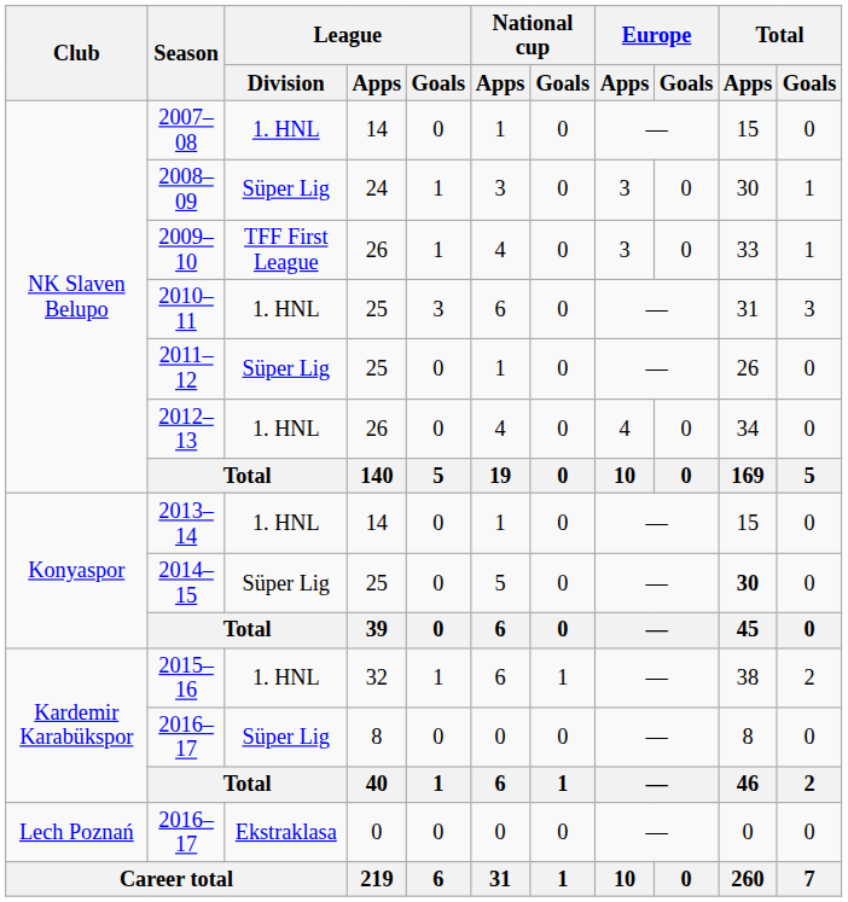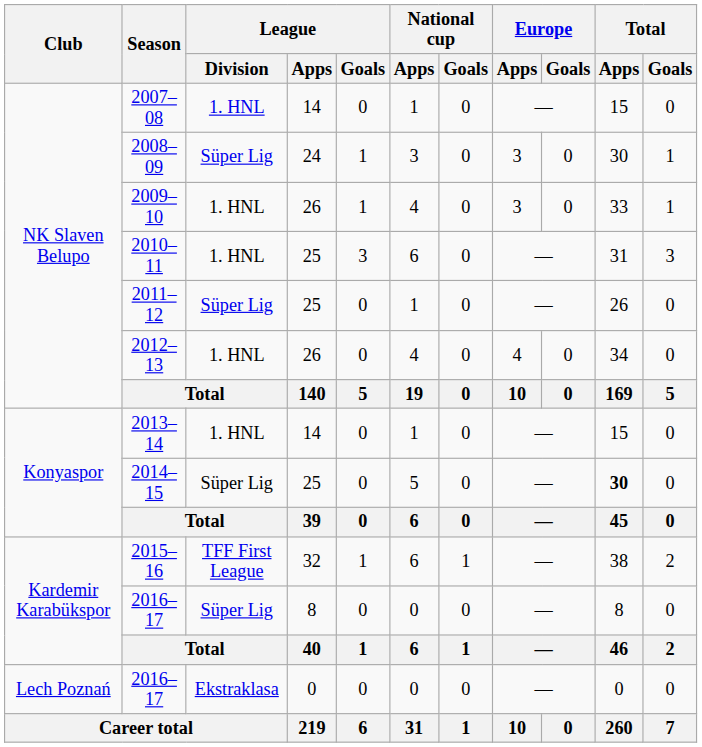 <table class="wikitable" style="text-align: center;">
 <tr>
 <th rowspan="2">Club</th>
 <th rowspan="2">Season</th>
 <th colspan="3">League</th>
 <th colspan="2">National cup</th>
 <th colspan="2"><a href='#'>Europe</a></th>
 <th colspan="2">Total</th>
 </tr>
 <tr>
 <th>Division</th>
 <th>Apps</th>
 <th>Goals</th>
 <th>Apps</th>
 <th>Goals</th>
 <th>Apps</th>
 <th>Goals</th>
 <th>Apps</th>
 <th>Goals</th>
 </tr>
 <tr>
 <td rowspan="7"><a href='#'>NK Slaven Belupo</a></td>
 <td><a href='#'>2007–08</a></td>
 <td><a href='#'>1. HNL</a></td>
 <td>14</td>
 <td>0</td>
 <td>1</td>
 <td>0</td>
 <td colspan="2">—</td>
 <td>15</td>
 <td>0</td>
 </tr>
 <tr>
 <td><a href='#'>2008–09</a></td>
 <td><a href='#'>Süper Lig</a></td>
 <td>24</td>
 <td>1</td>
 <td>3</td>
 <td>0</td>
 <td>3</td>
 <td>0</td>
 <td>30</td>
 <td>1</td>
 </tr>
 <tr>
 <td><a href='#'>2009–10</a></td>
-<td><a href='#'>TFF First League</a></td>
+<td>1. HNL</td>
 <td>26</td>
 <td>1</td>
 <td>4</td>
 <td>0</td>
 <td>3</td>
 <td>0</td>
 <td>33</td>
 <td>1</td>
 </tr>
 <tr>
 <td><a href='#'>2010–11</a></td>
 <td>1. HNL</td>
 <td>25</td>
 <td>3</td>
 <td>6</td>
 <td>0</td>
 <td colspan="2">—</td>
 <td>31</td>
 <td>3</td>
 </tr>
 <tr>
 <td><a href='#'>2011–12</a></td>
 <td><a href='#'>Süper Lig</a></td>
 <td>25</td>
 <td>0</td>
 <td>1</td>
 <td>0</td>
 <td colspan="2">—</td>
 <td>26</td>
 <td>0</td>
 </tr>
 <tr>
 <td><a href='#'>2012–13</a></td>
 <td>1. HNL</td>
 <td>26</td>
 <td>0</td>
 <td>4</td>
 <td>0</td>
 <td>4</td>
 <td>0</td>
 <td>34</td>
 <td>0</td>
 </tr>
 <tr>
 <th colspan="2">Total</th>
 <th>140</th>
 <th>5</th>
 <th>19</th>
 <th>0</th>
 <th>10</th>
 <th>0</th>
 <th>169</th>
 <th>5</th>
 </tr>
 <tr>
 <td rowspan="3"><a href='#'>Konyaspor</a></td>
 <td><a href='#'>2013–14</a></td>
 <td>1. HNL</td>
 <td>14</td>
 <td>0</td>
 <td>1</td>
 <td>0</td>
 <td colspan="2">—</td>
 <td>15</td>
 <td>0</td>
 </tr>
 <tr>
 <td><a href='#'>2014–15</a></td>
 <td>Süper Lig</td>
 <td>25</td>
 <td>0</td>
 <td>5</td>
 <td>0</td>
 <td colspan="2">—</td>
 <td><strong>30</strong></td>
 <td>0</td>
 </tr>
 <tr>
 <th colspan="2">Total</th>
 <th>39</th>
 <th>0</th>
 <th>6</th>
 <th>0</th>
 <th colspan="2">—</th>
 <th>45</th>
 <th>0</th>
 </tr>
 <tr>
 <td rowspan="3"><a href='#'>Kardemir Karabükspor</a></td>
 <td><a href='#'>2015–16</a></td>
-<td>1. HNL</td>
+<td><a href='#'>TFF First League</a></td>
 <td>32</td>
 <td>1</td>
 <td>6</td>
 <td>1</td>
 <td colspan="2">—</td>
 <td>38</td>
 <td>2</td>
 </tr>
 <tr>
 <td><a href='#'>2016–17</a></td>
 <td><a href='#'>Süper Lig</a></td>
 <td>8</td>
 <td>0</td>
 <td>0</td>
 <td>0</td>
 <td colspan="2">—</td>
 <td>8</td>
 <td>0</td>
 </tr>
 <tr>
 <th colspan="2">Total</th>
 <th>40</th>
 <th>1</th>
 <th>6</th>
 <th>1</th>
 <th colspan="2">—</th>
 <th>46</th>
 <th>2</th>
 </tr>
 <tr>
 <td rowspan="1"><a href='#'>Lech Poznań</a></td>
 <td><a href='#'>2016–17</a></td>
 <td><a href='#'>Ekstraklasa</a></td>
 <td>0</td>
 <td>0</td>
 <td>0</td>
 <td>0</td>
 <td colspan="2">—</td>
 <td>0</td>
 <td>0</td>
 </tr>
 <tr>
 <th colspan="3">Career total</th>
 <th>219</th>
 <th>6</th>
 <th>31</th>
 <th>1</th>
 <th>10</th>
 <th>0</th>
 <th>260</th>
 <th>7</th>
 </tr>
 </table>
